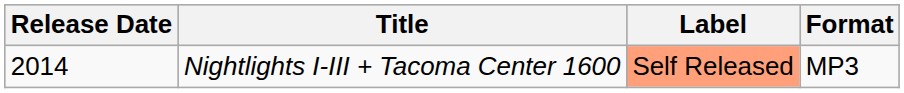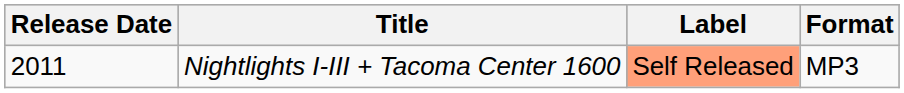 <table class="wikitable">
 <tr>
 <th>Release Date</th>
 <th>Title</th>
 <th>Label</th>
 <th>Format</th>
 </tr>
 <tr>
-<td>2014</td>
+<td>2011</td>
 <td><em>Nightlights I-III + Tacoma Center 1600</em></td>
 <td style="background: lightsalmon;">Self Released</td>
 <td>MP3</td>
 </tr>
 </table>
